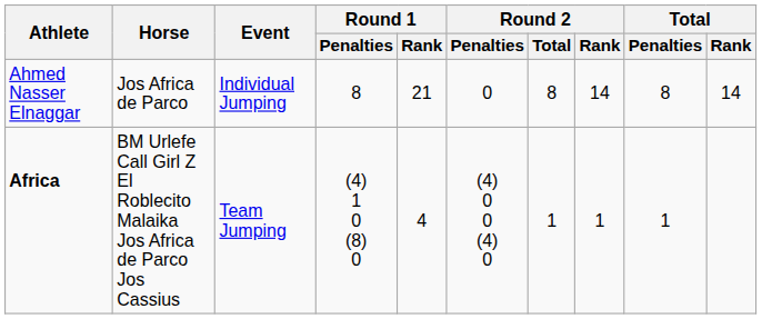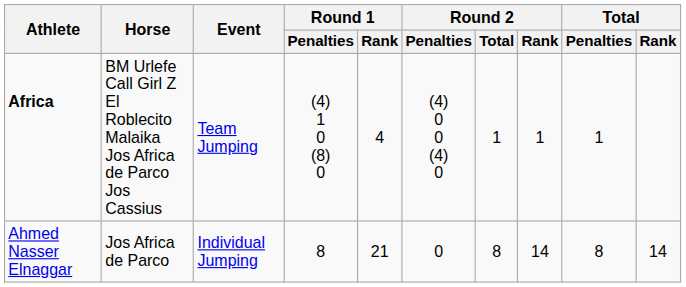 <table class="wikitable" border="1" style="font-size:90%">
 <tr>
 <th rowspan=2>Athlete</th>
 <th rowspan=2>Horse</th>
 <th rowspan=2>Event</th>
 <th colspan=2>Round 1</th>
 <th colspan=3>Round 2</th>
 <th colspan=2>Total</th>
 </tr>
 <tr style="font-size:95%">
 <th>Penalties</th>
 <th>Rank</th>
 <th>Penalties</th>
 <th>Total</th>
 <th>Rank</th>
 <th>Penalties</th>
 <th>Rank</th>
 </tr>
 <tr align=center>
+<td align=left><strong>Africa</strong><br><br><br><br><br></td>
+<td align=left>BM Urlefe<br>Call Girl Z<br>El Roblecito Malaika<br>Jos Africa de Parco<br>Jos Cassius</td>
+<td align=left><a href='#'>Team Jumping</a></td>
+<td align=center>(4)<br>1<br>0<br>(8)<br>0</td>
+<td align=center>4</td>
+<td align=center>(4)<br>0<br>0<br>(4)<br>0</td>
+<td>1</td>
+<td>1</td>
+<td align=center>1</td>
+<td align=center></td>
+</tr>
+<tr align=center>
 <td align=left><a href='#'>Ahmed Nasser Elnaggar</a></td>
 <td align=left>Jos Africa de Parco</td>
 <td align=left><a href='#'>Individual Jumping</a></td>
 <td>8</td>
 <td>21</td>
 <td>0</td>
 <td>8</td>
 <td>14</td>
 <td>8</td>
 <td>14</td>
 </tr>
-<tr align=center>
-<td align=left><strong>Africa</strong><br><br><br><br><br></td>
-<td align=left>BM Urlefe<br>Call Girl Z<br>El Roblecito Malaika<br>Jos Africa de Parco<br>Jos Cassius</td>
-<td align=left><a href='#'>Team Jumping</a></td>
-<td align=center>(4)<br>1<br>0<br>(8)<br>0</td>
-<td align=center>4</td>
-<td align=center>(4)<br>0<br>0<br>(4)<br>0</td>
-<td>1</td>
-<td>1</td>
-<td align=center>1</td>
-<td align=center></td>
-</tr>
 </table>
